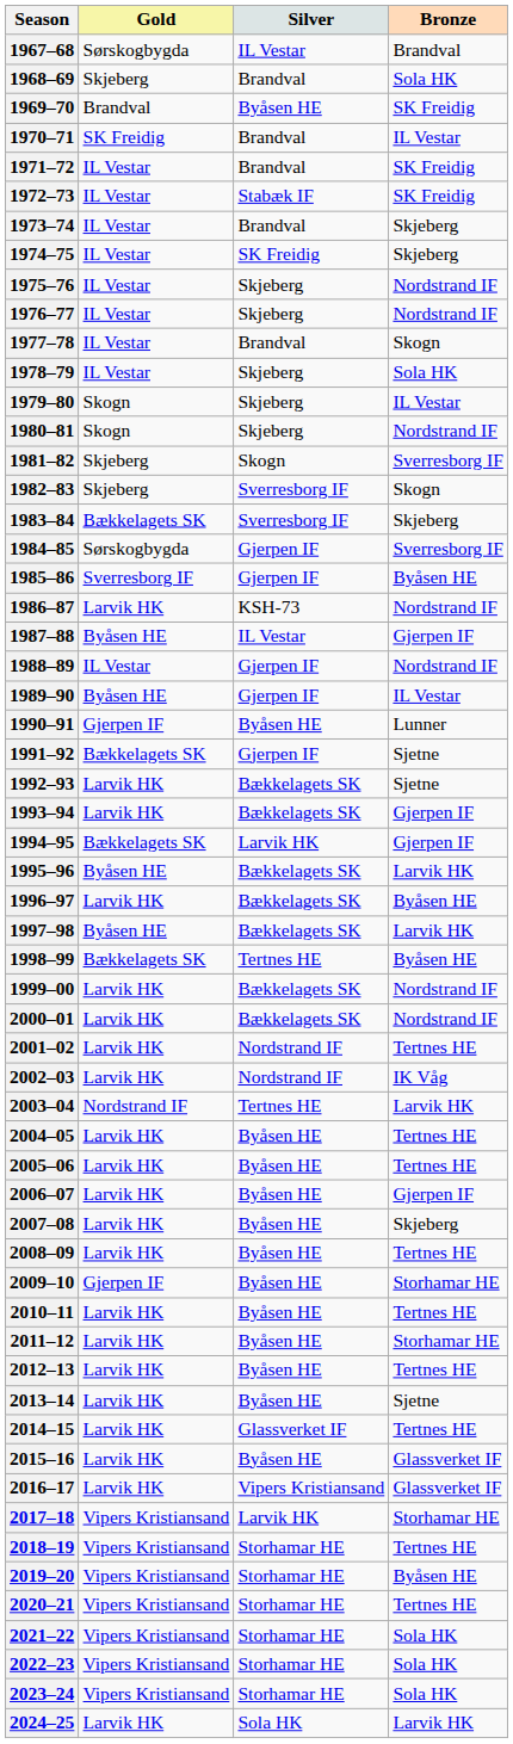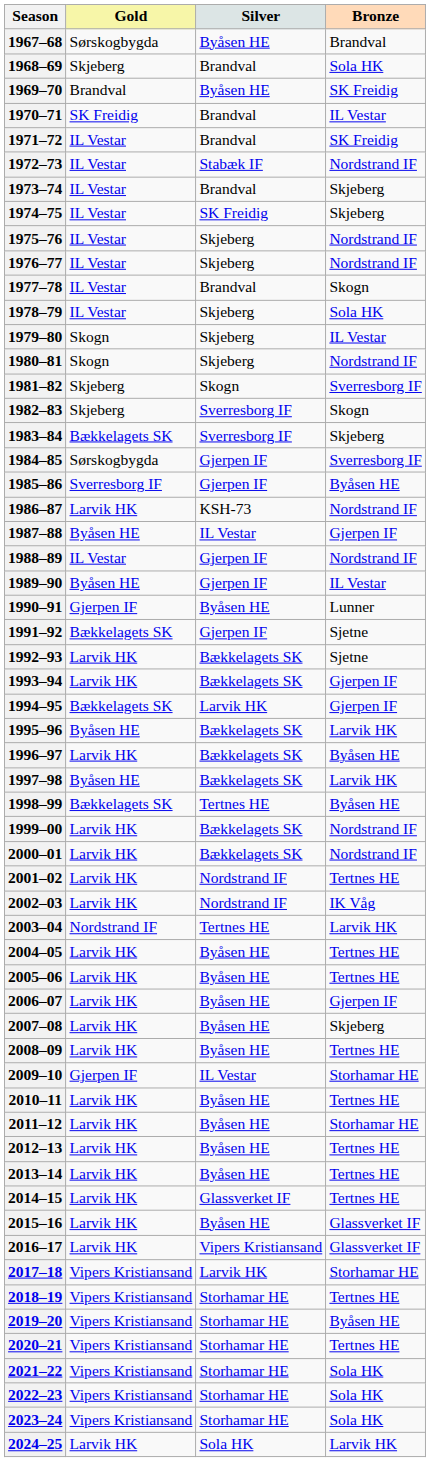 <table class=wikitable>
 <tr bgcolor="#efefef" align=left>
 <th>Season</th>
 <th scope="col" style="background-color: #F7F6A8;"> Gold</th>
 <th scope="col" style="background-color: #DCE5E5;"> Silver</th>
 <th scope="col" style="background-color: #FFDAB9;"> Bronze</th>
 </tr>
 <tr>
 <th>1967–68</th>
 <td>Sørskogbygda</td>
-<td><a href='#'>IL Vestar</a></td>
+<td><a href='#'>Byåsen HE</a></td>
 <td>Brandval</td>
 </tr>
 <tr>
 <th>1968–69</th>
 <td>Skjeberg</td>
 <td>Brandval</td>
 <td><a href='#'>Sola HK</a></td>
 </tr>
 <tr>
 <th>1969–70</th>
 <td>Brandval</td>
 <td><a href='#'>Byåsen HE</a></td>
 <td><a href='#'>SK Freidig</a></td>
 </tr>
 <tr>
 <th>1970–71</th>
 <td><a href='#'>SK Freidig</a></td>
 <td>Brandval</td>
 <td><a href='#'>IL Vestar</a></td>
 </tr>
 <tr>
 <th>1971–72</th>
 <td><a href='#'>IL Vestar</a></td>
 <td>Brandval</td>
 <td><a href='#'>SK Freidig</a></td>
 </tr>
 <tr>
 <th>1972–73</th>
 <td><a href='#'>IL Vestar</a></td>
 <td><a href='#'>Stabæk IF</a></td>
-<td><a href='#'>SK Freidig</a></td>
+<td><a href='#'>Nordstrand IF</a></td>
 </tr>
 <tr>
 <th>1973–74</th>
 <td><a href='#'>IL Vestar</a></td>
 <td>Brandval</td>
 <td>Skjeberg</td>
 </tr>
 <tr>
 <th>1974–75</th>
 <td><a href='#'>IL Vestar</a></td>
 <td><a href='#'>SK Freidig</a></td>
 <td>Skjeberg</td>
 </tr>
 <tr>
 <th>1975–76</th>
 <td><a href='#'>IL Vestar</a></td>
 <td>Skjeberg</td>
 <td><a href='#'>Nordstrand IF</a></td>
 </tr>
 <tr>
 <th>1976–77</th>
 <td><a href='#'>IL Vestar</a></td>
 <td>Skjeberg</td>
 <td><a href='#'>Nordstrand IF</a></td>
 </tr>
 <tr>
 <th>1977–78</th>
 <td><a href='#'>IL Vestar</a></td>
 <td>Brandval</td>
 <td>Skogn</td>
 </tr>
 <tr>
 <th>1978–79</th>
 <td><a href='#'>IL Vestar</a></td>
 <td>Skjeberg</td>
 <td><a href='#'>Sola HK</a></td>
 </tr>
 <tr>
 <th>1979–80</th>
 <td>Skogn</td>
 <td>Skjeberg</td>
 <td><a href='#'>IL Vestar</a></td>
 </tr>
 <tr>
 <th>1980–81</th>
 <td>Skogn</td>
 <td>Skjeberg</td>
 <td><a href='#'>Nordstrand IF</a></td>
 </tr>
 <tr>
 <th>1981–82</th>
 <td>Skjeberg</td>
 <td>Skogn</td>
 <td><a href='#'>Sverresborg IF</a></td>
 </tr>
 <tr>
 <th>1982–83</th>
 <td>Skjeberg</td>
 <td><a href='#'>Sverresborg IF</a></td>
 <td>Skogn</td>
 </tr>
 <tr>
 <th>1983–84</th>
 <td><a href='#'>Bækkelagets SK</a></td>
 <td><a href='#'>Sverresborg IF</a></td>
 <td>Skjeberg</td>
 </tr>
 <tr>
 <th>1984–85</th>
 <td>Sørskogbygda</td>
 <td><a href='#'>Gjerpen IF</a></td>
 <td><a href='#'>Sverresborg IF</a></td>
 </tr>
 <tr>
 <th>1985–86</th>
 <td><a href='#'>Sverresborg IF</a></td>
 <td><a href='#'>Gjerpen IF</a></td>
 <td><a href='#'>Byåsen HE</a></td>
 </tr>
 <tr>
 <th>1986–87</th>
 <td><a href='#'>Larvik HK</a></td>
 <td>KSH-73</td>
 <td><a href='#'>Nordstrand IF</a></td>
 </tr>
 <tr>
 <th>1987–88</th>
 <td><a href='#'>Byåsen HE</a></td>
 <td><a href='#'>IL Vestar</a></td>
 <td><a href='#'>Gjerpen IF</a></td>
 </tr>
 <tr>
 <th>1988–89</th>
 <td><a href='#'>IL Vestar</a></td>
 <td><a href='#'>Gjerpen IF</a></td>
 <td><a href='#'>Nordstrand IF</a></td>
 </tr>
 <tr>
 <th>1989–90</th>
 <td><a href='#'>Byåsen HE</a></td>
 <td><a href='#'>Gjerpen IF</a></td>
 <td><a href='#'>IL Vestar</a></td>
 </tr>
 <tr>
 <th>1990–91</th>
 <td><a href='#'>Gjerpen IF</a></td>
 <td><a href='#'>Byåsen HE</a></td>
 <td>Lunner</td>
 </tr>
 <tr>
 <th>1991–92</th>
 <td><a href='#'>Bækkelagets SK</a></td>
 <td><a href='#'>Gjerpen IF</a></td>
 <td>Sjetne</td>
 </tr>
 <tr>
 <th>1992–93</th>
 <td><a href='#'>Larvik HK</a></td>
 <td><a href='#'>Bækkelagets SK</a></td>
 <td>Sjetne</td>
 </tr>
 <tr>
 <th>1993–94</th>
 <td><a href='#'>Larvik HK</a></td>
 <td><a href='#'>Bækkelagets SK</a></td>
 <td><a href='#'>Gjerpen IF</a></td>
 </tr>
 <tr>
 <th>1994–95</th>
 <td><a href='#'>Bækkelagets SK</a></td>
 <td><a href='#'>Larvik HK</a></td>
 <td><a href='#'>Gjerpen IF</a></td>
 </tr>
 <tr>
 <th>1995–96</th>
 <td><a href='#'>Byåsen HE</a></td>
 <td><a href='#'>Bækkelagets SK</a></td>
 <td><a href='#'>Larvik HK</a></td>
 </tr>
 <tr>
 <th>1996–97</th>
 <td><a href='#'>Larvik HK</a></td>
 <td><a href='#'>Bækkelagets SK</a></td>
 <td><a href='#'>Byåsen HE</a></td>
 </tr>
 <tr>
 <th>1997–98</th>
 <td><a href='#'>Byåsen HE</a></td>
 <td><a href='#'>Bækkelagets SK</a></td>
 <td><a href='#'>Larvik HK</a></td>
 </tr>
 <tr>
 <th>1998–99</th>
 <td><a href='#'>Bækkelagets SK</a></td>
 <td><a href='#'>Tertnes HE</a></td>
 <td><a href='#'>Byåsen HE</a></td>
 </tr>
 <tr>
 <th>1999–00</th>
 <td><a href='#'>Larvik HK</a></td>
 <td><a href='#'>Bækkelagets SK</a></td>
 <td><a href='#'>Nordstrand IF</a></td>
 </tr>
 <tr>
 <th>2000–01</th>
 <td><a href='#'>Larvik HK</a></td>
 <td><a href='#'>Bækkelagets SK</a></td>
 <td><a href='#'>Nordstrand IF</a></td>
 </tr>
 <tr>
 <th>2001–02</th>
 <td><a href='#'>Larvik HK</a></td>
 <td><a href='#'>Nordstrand IF</a></td>
 <td><a href='#'>Tertnes HE</a></td>
 </tr>
 <tr>
 <th>2002–03</th>
 <td><a href='#'>Larvik HK</a></td>
 <td><a href='#'>Nordstrand IF</a></td>
 <td><a href='#'>IK Våg</a></td>
 </tr>
 <tr>
 <th>2003–04</th>
 <td><a href='#'>Nordstrand IF</a></td>
 <td><a href='#'>Tertnes HE</a></td>
 <td><a href='#'>Larvik HK</a></td>
 </tr>
 <tr>
 <th>2004–05</th>
 <td><a href='#'>Larvik HK</a></td>
 <td><a href='#'>Byåsen HE</a></td>
 <td><a href='#'>Tertnes HE</a></td>
 </tr>
 <tr>
 <th>2005–06</th>
 <td><a href='#'>Larvik HK</a></td>
 <td><a href='#'>Byåsen HE</a></td>
 <td><a href='#'>Tertnes HE</a></td>
 </tr>
 <tr>
 <th>2006–07</th>
 <td><a href='#'>Larvik HK</a></td>
 <td><a href='#'>Byåsen HE</a></td>
 <td><a href='#'>Gjerpen IF</a></td>
 </tr>
 <tr>
 <th>2007–08</th>
 <td><a href='#'>Larvik HK</a></td>
 <td><a href='#'>Byåsen HE</a></td>
 <td>Skjeberg</td>
 </tr>
 <tr>
 <th>2008–09</th>
 <td><a href='#'>Larvik HK</a></td>
 <td><a href='#'>Byåsen HE</a></td>
 <td><a href='#'>Tertnes HE</a></td>
 </tr>
 <tr>
 <th>2009–10</th>
 <td><a href='#'>Gjerpen IF</a></td>
-<td><a href='#'>Byåsen HE</a></td>
+<td><a href='#'>IL Vestar</a></td>
 <td><a href='#'>Storhamar HE</a></td>
 </tr>
 <tr>
 <th>2010–11</th>
 <td><a href='#'>Larvik HK</a></td>
 <td><a href='#'>Byåsen HE</a></td>
 <td><a href='#'>Tertnes HE</a></td>
 </tr>
 <tr>
 <th>2011–12</th>
 <td><a href='#'>Larvik HK</a></td>
 <td><a href='#'>Byåsen HE</a></td>
 <td><a href='#'>Storhamar HE</a></td>
 </tr>
 <tr>
 <th>2012–13</th>
 <td><a href='#'>Larvik HK</a></td>
 <td><a href='#'>Byåsen HE</a></td>
 <td><a href='#'>Tertnes HE</a></td>
 </tr>
 <tr>
 <th>2013–14</th>
 <td><a href='#'>Larvik HK</a></td>
 <td><a href='#'>Byåsen HE</a></td>
-<td>Sjetne</td>
+<td><a href='#'>Tertnes HE</a></td>
 </tr>
 <tr>
 <th>2014–15</th>
 <td><a href='#'>Larvik HK</a></td>
 <td><a href='#'>Glassverket IF</a></td>
 <td><a href='#'>Tertnes HE</a></td>
 </tr>
 <tr>
 <th>2015–16</th>
 <td><a href='#'>Larvik HK</a></td>
 <td><a href='#'>Byåsen HE</a></td>
 <td><a href='#'>Glassverket IF</a></td>
 </tr>
 <tr>
 <th>2016–17</th>
 <td><a href='#'>Larvik HK</a></td>
 <td><a href='#'>Vipers Kristiansand</a></td>
 <td><a href='#'>Glassverket IF</a></td>
 </tr>
 <tr>
 <th><a href='#'>2017–18</a></th>
 <td><a href='#'>Vipers Kristiansand</a></td>
 <td><a href='#'>Larvik HK</a></td>
 <td><a href='#'>Storhamar HE</a></td>
 </tr>
 <tr>
 <th><a href='#'>2018–19</a></th>
 <td><a href='#'>Vipers Kristiansand</a></td>
 <td><a href='#'>Storhamar HE</a></td>
 <td><a href='#'>Tertnes HE</a></td>
 </tr>
 <tr>
 <th><a href='#'>2019–20</a></th>
 <td><a href='#'>Vipers Kristiansand</a></td>
 <td><a href='#'>Storhamar HE</a></td>
 <td><a href='#'>Byåsen HE</a></td>
 </tr>
 <tr>
 <th><a href='#'>2020–21</a></th>
 <td><a href='#'>Vipers Kristiansand</a></td>
 <td><a href='#'>Storhamar HE</a></td>
 <td><a href='#'>Tertnes HE</a></td>
 </tr>
 <tr>
 <th><a href='#'>2021–22</a></th>
 <td><a href='#'>Vipers Kristiansand</a></td>
 <td><a href='#'>Storhamar HE</a></td>
 <td><a href='#'>Sola HK</a></td>
 </tr>
 <tr>
 <th><a href='#'>2022–23</a></th>
 <td><a href='#'>Vipers Kristiansand</a></td>
 <td><a href='#'>Storhamar HE</a></td>
 <td><a href='#'>Sola HK</a></td>
 </tr>
 <tr>
 <th><a href='#'>2023–24</a></th>
 <td><a href='#'>Vipers Kristiansand</a></td>
 <td><a href='#'>Storhamar HE</a></td>
 <td><a href='#'>Sola HK</a></td>
 </tr>
 <tr>
 <th><a href='#'>2024–25</a></th>
 <td><a href='#'>Larvik HK</a></td>
 <td><a href='#'>Sola HK</a></td>
 <td><a href='#'>Larvik HK</a></td>
 </tr>
 </table>
